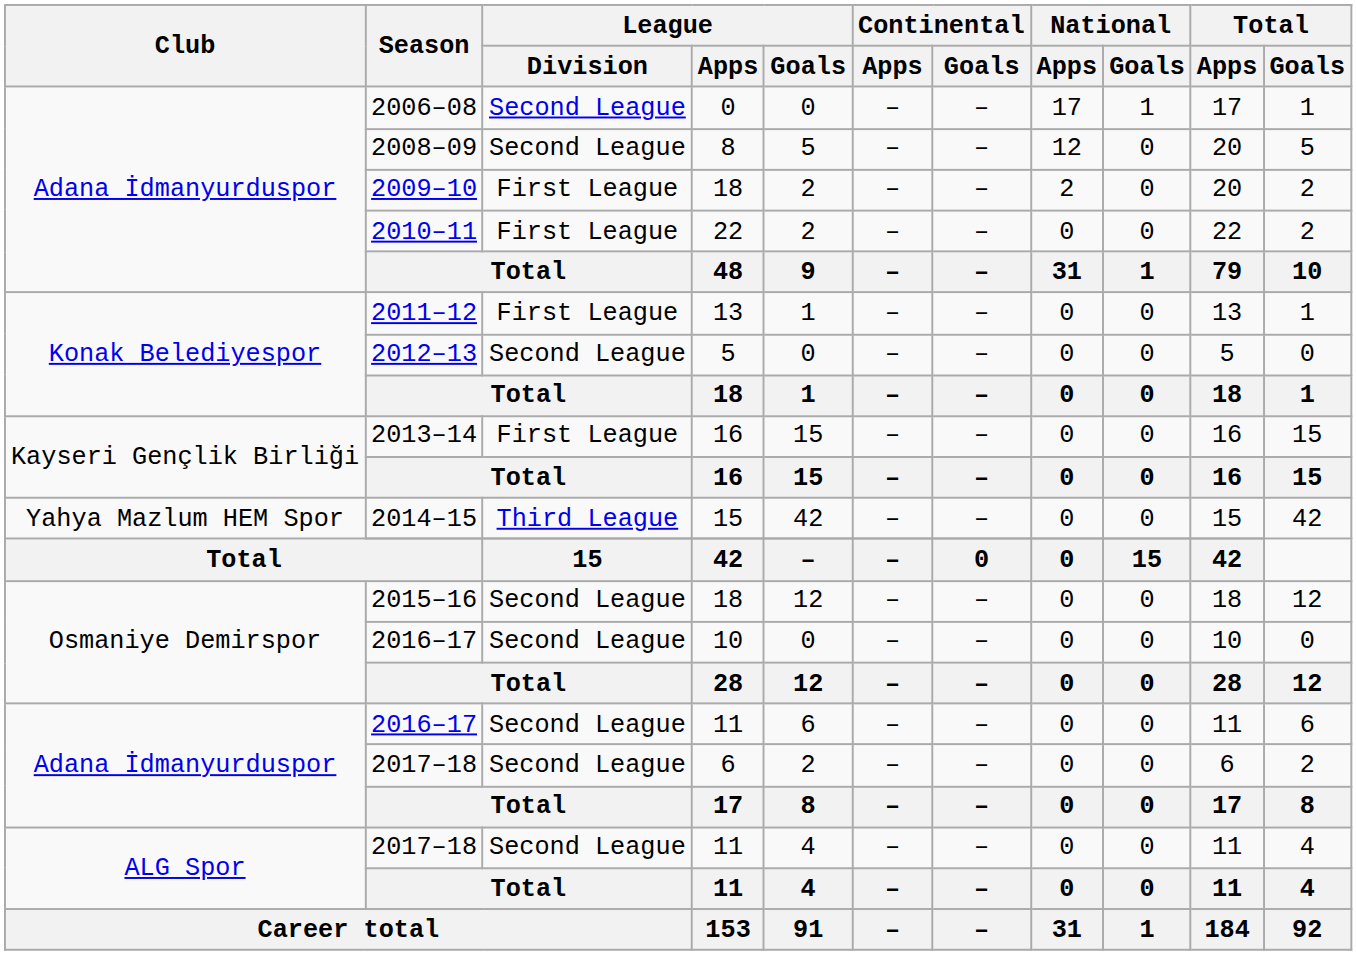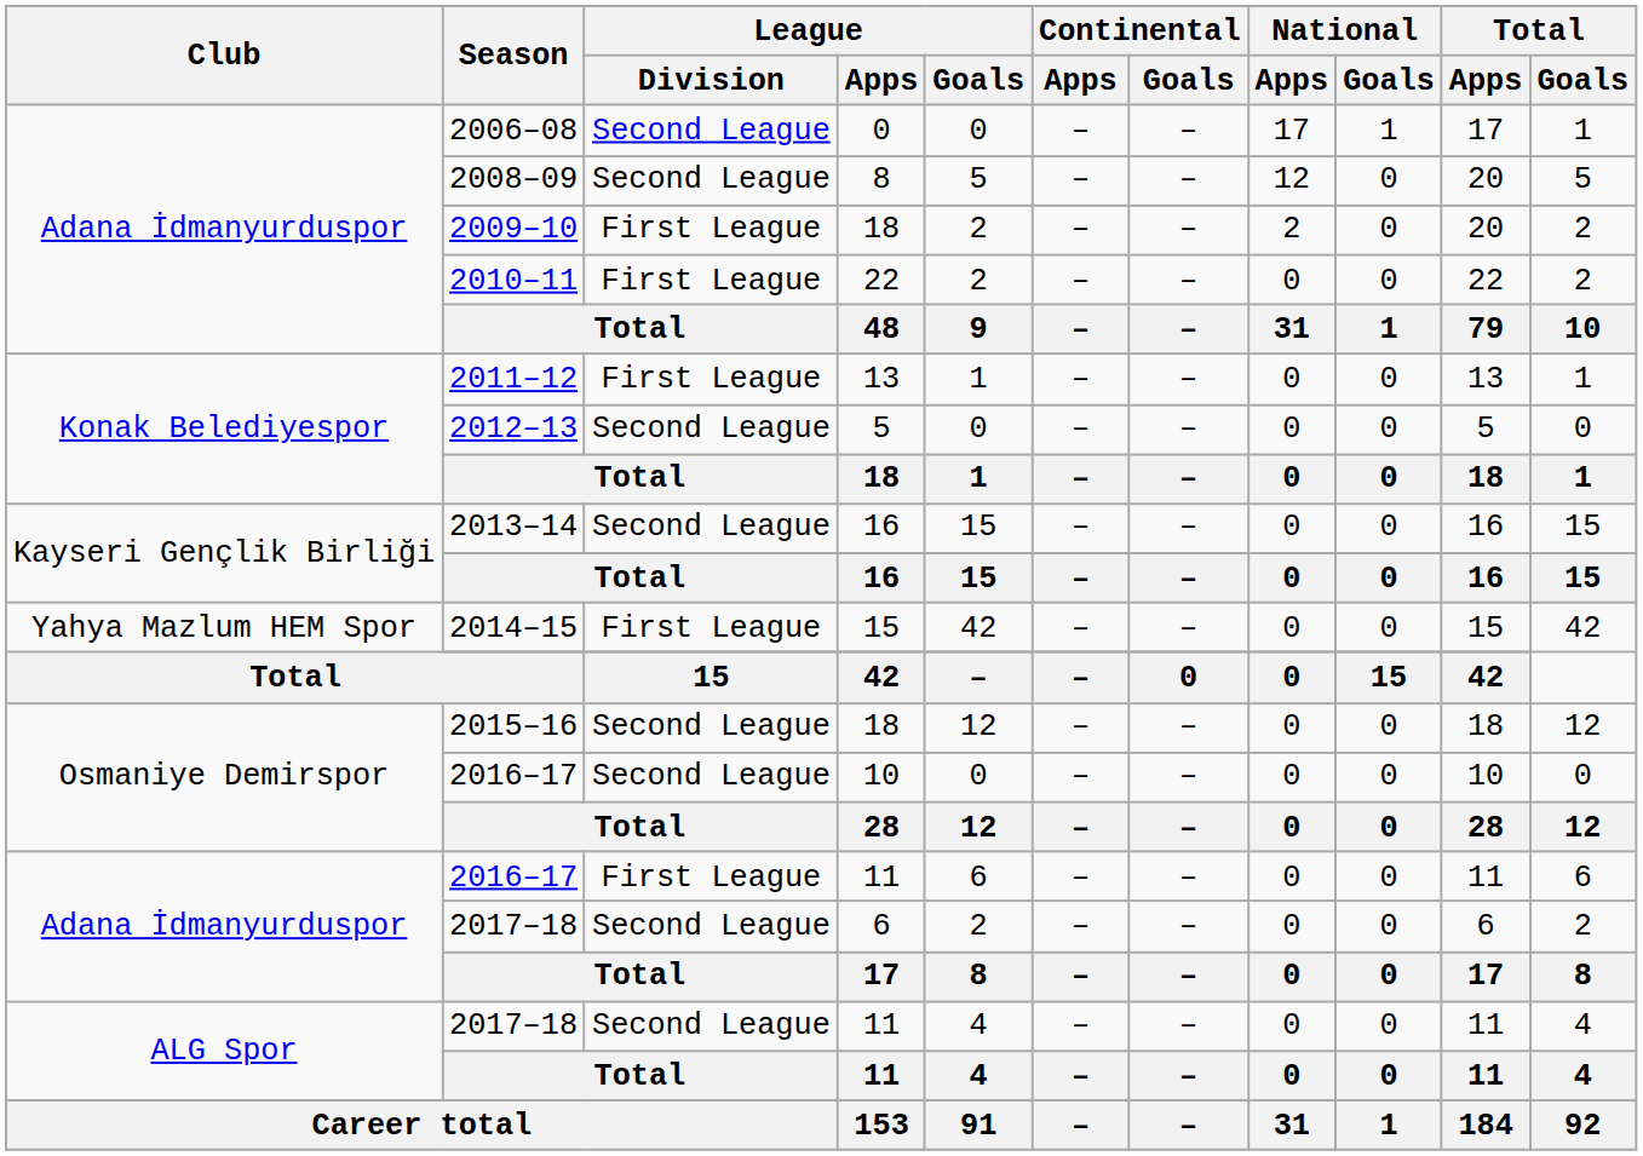 <table class="wikitable" style="text-align: center;">
 <tr>
 <th rowspan=2>Club</th>
 <th rowspan=2>Season</th>
 <th colspan=3>League</th>
 <th colspan=2>Continental</th>
 <th colspan=2>National</th>
 <th colspan=2>Total</th>
 </tr>
 <tr>
 <th>Division</th>
 <th>Apps</th>
 <th>Goals</th>
 <th>Apps</th>
 <th>Goals</th>
 <th>Apps</th>
 <th>Goals</th>
 <th>Apps</th>
 <th>Goals</th>
 </tr>
 <tr>
 <td rowspan=5><a href='#'>Adana İdmanyurduspor</a></td>
 <td>2006–08</td>
 <td><a href='#'>Second League</a></td>
 <td>0</td>
 <td>0</td>
 <td>–</td>
 <td>–</td>
 <td>17</td>
 <td>1</td>
 <td>17</td>
 <td>1</td>
 </tr>
 <tr>
 <td>2008–09</td>
 <td>Second League</td>
 <td>8</td>
 <td>5</td>
 <td>–</td>
 <td>–</td>
 <td>12</td>
 <td>0</td>
 <td>20</td>
 <td>5</td>
 </tr>
 <tr>
 <td><a href='#'>2009–10</a></td>
 <td>First League</td>
 <td>18</td>
 <td>2</td>
 <td>–</td>
 <td>–</td>
 <td>2</td>
 <td>0</td>
 <td>20</td>
 <td>2</td>
 </tr>
 <tr>
 <td><a href='#'>2010–11</a></td>
 <td>First League</td>
 <td>22</td>
 <td>2</td>
 <td>–</td>
 <td>–</td>
 <td>0</td>
 <td>0</td>
 <td>22</td>
 <td>2</td>
 </tr>
 <tr>
 <th colspan=2>Total</th>
 <th>48</th>
 <th>9</th>
 <th>–</th>
 <th>–</th>
 <th>31</th>
 <th>1</th>
 <th>79</th>
 <th>10</th>
 </tr>
 <tr>
 <td rowspan=3><a href='#'>Konak Belediyespor</a></td>
 <td><a href='#'>2011–12</a></td>
 <td>First League</td>
 <td>13</td>
 <td>1</td>
 <td>–</td>
 <td>–</td>
 <td>0</td>
 <td>0</td>
 <td>13</td>
 <td>1</td>
 </tr>
 <tr>
 <td><a href='#'>2012–13</a></td>
 <td>Second League</td>
 <td>5</td>
 <td>0</td>
 <td>–</td>
 <td>–</td>
 <td>0</td>
 <td>0</td>
 <td>5</td>
 <td>0</td>
 </tr>
 <tr>
 <th colspan=2>Total</th>
 <th>18</th>
 <th>1</th>
 <th>–</th>
 <th>–</th>
 <th>0</th>
 <th>0</th>
 <th>18</th>
 <th>1</th>
 </tr>
 <tr>
 <td rowspan=2>Kayseri Gençlik Birliği</td>
 <td>2013–14</td>
-<td>First League</td>
+<td>Second League</td>
 <td>16</td>
 <td>15</td>
 <td>–</td>
 <td>–</td>
 <td>0</td>
 <td>0</td>
 <td>16</td>
 <td>15</td>
 </tr>
 <tr>
 <th colspan=2>Total</th>
 <th>16</th>
 <th>15</th>
 <th>–</th>
 <th>–</th>
 <th>0</th>
 <th>0</th>
 <th>16</th>
 <th>15</th>
 </tr>
 <tr>
 <td rowspan=2>Yahya Mazlum HEM Spor</td>
 <td>2014–15</td>
-<td><a href='#'>Third League</a></td>
+<td>First League</td>
 <td>15</td>
 <td>42</td>
 <td>–</td>
 <td>–</td>
 <td>0</td>
 <td>0</td>
 <td>15</td>
 <td>42</td>
 </tr>
 <tr>
 </tr>
 <tr>
 <th colspan=2>Total</th>
 <th>15</th>
 <th>42</th>
 <th>–</th>
 <th>–</th>
 <th>0</th>
 <th>0</th>
 <th>15</th>
 <th>42</th>
 </tr>
 <tr>
 <td rowspan=3>Osmaniye Demirspor</td>
 <td>2015–16</td>
 <td>Second League</td>
 <td>18</td>
 <td>12</td>
 <td>–</td>
 <td>–</td>
 <td>0</td>
 <td>0</td>
 <td>18</td>
 <td>12</td>
 </tr>
 <tr>
 <td>2016–17</td>
 <td>Second League</td>
 <td>10</td>
 <td>0</td>
 <td>–</td>
 <td>–</td>
 <td>0</td>
 <td>0</td>
 <td>10</td>
 <td>0</td>
 </tr>
 <tr>
 <th colspan=2>Total</th>
 <th>28</th>
 <th>12</th>
 <th>–</th>
 <th>–</th>
 <th>0</th>
 <th>0</th>
 <th>28</th>
 <th>12</th>
 </tr>
 <tr>
 <td rowspan=3><a href='#'>Adana İdmanyurduspor</a></td>
 <td><a href='#'>2016–17</a></td>
-<td>Second League</td>
+<td>First League</td>
 <td>11</td>
 <td>6</td>
 <td>–</td>
 <td>–</td>
 <td>0</td>
 <td>0</td>
 <td>11</td>
 <td>6</td>
 </tr>
 <tr>
 <td>2017–18</td>
 <td>Second League</td>
 <td>6</td>
 <td>2</td>
 <td>–</td>
 <td>–</td>
 <td>0</td>
 <td>0</td>
 <td>6</td>
 <td>2</td>
 </tr>
 <tr>
 <th colspan=2>Total</th>
 <th>17</th>
 <th>8</th>
 <th>–</th>
 <th>–</th>
 <th>0</th>
 <th>0</th>
 <th>17</th>
 <th>8</th>
 </tr>
 <tr>
 <td rowspan=2><a href='#'>ALG Spor</a></td>
 <td>2017–18</td>
 <td>Second League</td>
 <td>11</td>
 <td>4</td>
 <td>–</td>
 <td>–</td>
 <td>0</td>
 <td>0</td>
 <td>11</td>
 <td>4</td>
 </tr>
 <tr>
 <th colspan=2>Total</th>
 <th>11</th>
 <th>4</th>
 <th>–</th>
 <th>–</th>
 <th>0</th>
 <th>0</th>
 <th>11</th>
 <th>4</th>
 </tr>
 <tr>
 <th colspan=3>Career total</th>
 <th>153</th>
 <th>91</th>
 <th>–</th>
 <th>–</th>
 <th>31</th>
 <th>1</th>
 <th>184</th>
 <th>92</th>
 </tr>
 </table>
